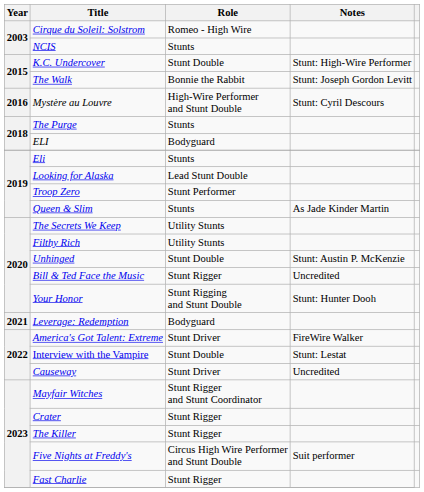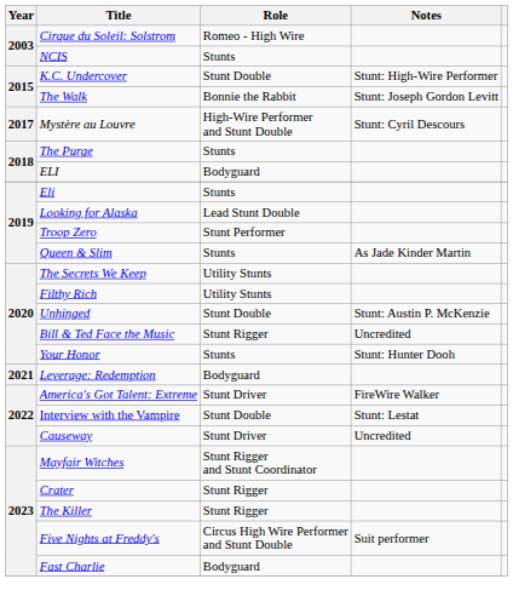 <table class="wikitable sortable">
 <tr>
 <th>Year</th>
 <th>Title</th>
 <th>Role</th>
 <th class="unsortable">Notes</th>
 <th scope="col" class="unsortable"></th>
 </tr>
 <tr>
 <th rowspan="2" scope="row">2003</th>
 <td><em><a href='#'>Cirque du Soleil: Solstrom</a></em></td>
 <td>Romeo - High Wire</td>
 <td></td>
 <td></td>
 </tr>
 <tr>
 <td><em><a href='#'>NCIS</a></em></td>
 <td>Stunts</td>
 <td></td>
 <td></td>
 </tr>
 <tr>
 <th rowspan="2" scope="row">2015</th>
 <td><em><a href='#'>K.C. Undercover</a></em></td>
 <td>Stunt Double</td>
 <td>Stunt: High-Wire Performer</td>
 </tr>
 <tr>
 <td><em><a href='#'>The Walk</a></em></td>
 <td>Bonnie the Rabbit</td>
 <td>Stunt: Joseph Gordon Levitt</td>
 <td style="text-align:center;"></td>
 </tr>
 <tr>
-<th rowspan="1" scope="row">2016</th>
+<th rowspan="1" scope="row">2017</th>
 <td><em>Mystère au Louvre</em></td>
 <td>High-Wire Performer <br>and Stunt Double</td>
 <td>Stunt: Cyril Descours</td>
 <td></td>
 </tr>
 <tr>
 <th rowspan="2" scope="row">2018</th>
 <td><em><a href='#'>The Purge</a></em></td>
 <td>Stunts</td>
 <td></td>
 <td></td>
 </tr>
 <tr>
 <td><em>ELI</em></td>
 <td>Bodyguard</td>
 <td></td>
 <td></td>
 </tr>
 <tr>
 </tr>
 <tr>
 <th rowspan="4" scope="row">2019</th>
 <td><em><a href='#'>Eli</a></em></td>
 <td>Stunts</td>
 <td></td>
 <td></td>
 </tr>
 <tr>
 <td><em><a href='#'>Looking for Alaska</a></em></td>
 <td>Lead Stunt Double</td>
 <td></td>
 <td></td>
 </tr>
 <tr>
 <td><em><a href='#'>Troop Zero</a></em></td>
 <td>Stunt Performer</td>
 <td></td>
 <td></td>
 </tr>
 <tr>
 <td><em><a href='#'>Queen & Slim</a></em></td>
 <td>Stunts</td>
 <td>As Jade Kinder Martin</td>
 <td></td>
 </tr>
 <tr>
 <th rowspan="5" scope="row">2020</th>
 <td><em><a href='#'>The Secrets We Keep</a></em></td>
 <td>Utility Stunts</td>
 <td></td>
 <td></td>
 </tr>
 <tr>
 <td><em><a href='#'>Filthy Rich</a></em></td>
 <td>Utility Stunts</td>
 <td></td>
 <td></td>
 </tr>
 <tr>
 <td><em><a href='#'>Unhinged</a></em></td>
 <td>Stunt Double</td>
 <td>Stunt: Austin P. McKenzie</td>
 <td></td>
 </tr>
 <tr>
 <td><em><a href='#'>Bill & Ted Face the Music</a></em></td>
 <td>Stunt Rigger</td>
 <td>Uncredited</td>
 <td></td>
 </tr>
 <tr>
 <td><em><a href='#'>Your Honor</a></em></td>
-<td>Stunt Rigging <br>and Stunt Double</td>
+<td>Stunts</td>
 <td>Stunt: Hunter Dooh</td>
 <td></td>
 </tr>
 <tr>
 <th rowspan="1" scope="row">2021</th>
 <td><em><a href='#'>Leverage: Redemption</a></em></td>
 <td>Bodyguard</td>
 <td></td>
 </tr>
 <tr>
 <th rowspan="3" scope="row">2022</th>
 <td><em><a href='#'>America's Got Talent: Extreme</a></em></td>
 <td>Stunt Driver</td>
 <td>FireWire Walker</td>
 <td></td>
 </tr>
 <tr>
 <td><a href='#'>Interview with the Vampire</a></td>
 <td>Stunt Double</td>
 <td>Stunt: Lestat</td>
 <td></td>
 </tr>
 <tr>
 <td><em><a href='#'>Causeway</a></em></td>
 <td>Stunt Driver</td>
 <td>Uncredited</td>
 <td></td>
 </tr>
 <tr>
 <th rowspan="5" scope="row">2023</th>
 <td><em><a href='#'>Mayfair Witches</a></em></td>
 <td>Stunt Rigger <br>and Stunt Coordinator</td>
 <td></td>
 </tr>
 <tr>
 <td><em><a href='#'>Crater</a></em></td>
 <td>Stunt Rigger</td>
 <td></td>
 <td></td>
 </tr>
 <tr>
 <td><em><a href='#'>The Killer</a></em></td>
 <td>Stunt Rigger</td>
 <td></td>
 </tr>
 <tr>
 <td><em><a href='#'>Five Nights at Freddy's</a></em></td>
 <td>Circus High Wire Performer <br>and Stunt Double</td>
 <td>Suit performer</td>
 <td style="text-align:center;"></td>
 </tr>
 <tr>
 <td><em><a href='#'>Fast Charlie</a></em></td>
-<td>Stunt Rigger</td>
+<td>Bodyguard</td>
 <td></td>
 </tr>
 <tr>
 </tr>
 </table>
